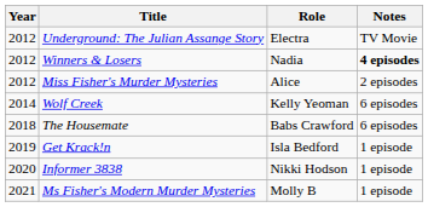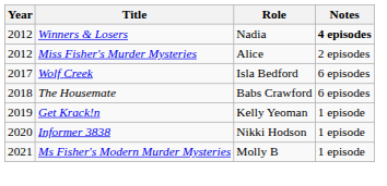 <table class="wikitable">
 <tr>
 <th>Year</th>
 <th>Title</th>
 <th>Role</th>
 <th>Notes</th>
-</tr>
-<tr>
-<td>2012</td>
-<td><em><a href='#'>Underground: The Julian Assange Story</a></em></td>
-<td>Electra</td>
-<td>TV Movie</td>
 </tr>
 <tr>
 <td>2012</td>
 <td><em><a href='#'>Winners & Losers</a></em></td>
 <td>Nadia</td>
 <td><strong>4 episodes</strong></td>
 </tr>
 <tr>
 <td>2012</td>
 <td><em><a href='#'>Miss Fisher's Murder Mysteries</a></em></td>
 <td>Alice</td>
 <td>2 episodes</td>
 </tr>
 <tr>
-<td>2014</td>
+<td>2017</td>
 <td><em><a href='#'>Wolf Creek</a></em></td>
-<td>Kelly Yeoman</td>
+<td>Isla Bedford</td>
 <td>6 episodes</td>
 </tr>
 <tr>
 <td>2018</td>
 <td><em>The Housemate</em></td>
 <td>Babs Crawford</td>
 <td>6 episodes</td>
 </tr>
 <tr>
 <td>2019</td>
 <td><em><a href='#'>Get Krack!n</a></em></td>
-<td>Isla Bedford</td>
+<td>Kelly Yeoman</td>
 <td>1 episode</td>
 </tr>
 <tr>
 <td>2020</td>
 <td><em><a href='#'>Informer 3838</a></em></td>
 <td>Nikki Hodson</td>
 <td>1 episode</td>
 </tr>
 <tr>
 <td>2021</td>
 <td><em><a href='#'>Ms Fisher's Modern Murder Mysteries</a></em></td>
 <td>Molly B</td>
 <td>1 episode</td>
 </tr>
 </table>
